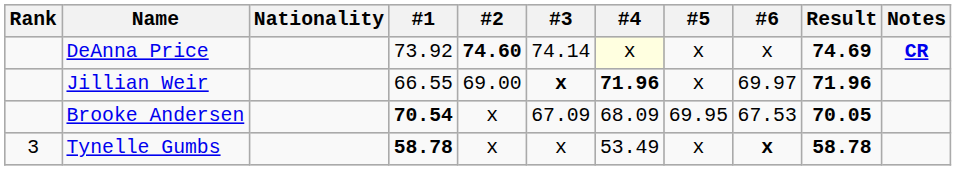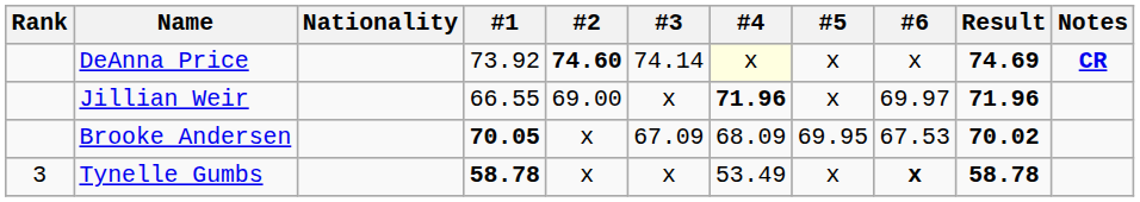 <table class="wikitable sortable" style="text-align:center;font-size:95%">
 <tr>
 <th>Rank</th>
 <th>Name</th>
 <th>Nationality</th>
 <th>#1</th>
 <th>#2</th>
 <th>#3</th>
 <th>#4</th>
 <th>#5</th>
 <th>#6</th>
 <th>Result</th>
 <th>Notes</th>
 </tr>
 <tr>
 <td></td>
 <td align=left><a href='#'>DeAnna Price</a></td>
 <td align=left></td>
 <td>73.92</td>
 <td><strong>74.60</strong></td>
 <td>74.14</td>
 <td style="background: lightyellow;">x</td>
 <td>x</td>
 <td>x</td>
 <td><strong>74.69</strong></td>
 <td><strong><a href='#'>CR</a></strong></td>
 </tr>
 <tr>
 <td></td>
 <td align=left><a href='#'>Jillian Weir</a></td>
 <td align=left></td>
 <td>66.55</td>
 <td>69.00</td>
-<td><strong>x</strong></td>
+<td>x</td>
 <td><strong>71.96</strong></td>
 <td>x</td>
 <td>69.97</td>
 <td><strong>71.96</strong></td>
 <td></td>
 </tr>
 <tr>
 <td></td>
 <td align=left><a href='#'>Brooke Andersen</a></td>
 <td align=left></td>
-<td><strong>70.54</strong></td>
+<td><strong>70.05</strong></td>
 <td>x</td>
 <td>67.09</td>
 <td>68.09</td>
 <td>69.95</td>
 <td>67.53</td>
-<td><strong>70.05</strong></td>
+<td><strong>70.02</strong></td>
 <td></td>
 </tr>
 <tr>
 <td>3</td>
 <td align=left><a href='#'>Tynelle Gumbs</a></td>
 <td align=left></td>
 <td><strong>58.78</strong></td>
 <td>x</td>
 <td>x</td>
 <td>53.49</td>
 <td>x</td>
 <td><strong>x</strong></td>
 <td><strong>58.78</strong></td>
 <td></td>
 </tr>
 </table>
